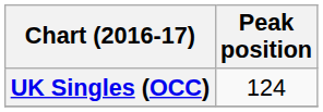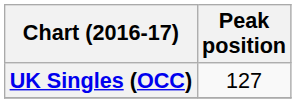 <table class="wikitable sortable plainrowheaders" style="text-align:center">
 <tr>
 <th scope="col">Chart (2016-17)</th>
 <th scope="col">Peak<br>position</th>
 </tr>
 <tr>
 <th scope="row"><a href='#'>UK Singles</a> (<a href='#'>OCC</a>)</th>
-<td>124</td>
+<td>127</td>
 </tr>
 <tr>
 </tr>
 </table>
